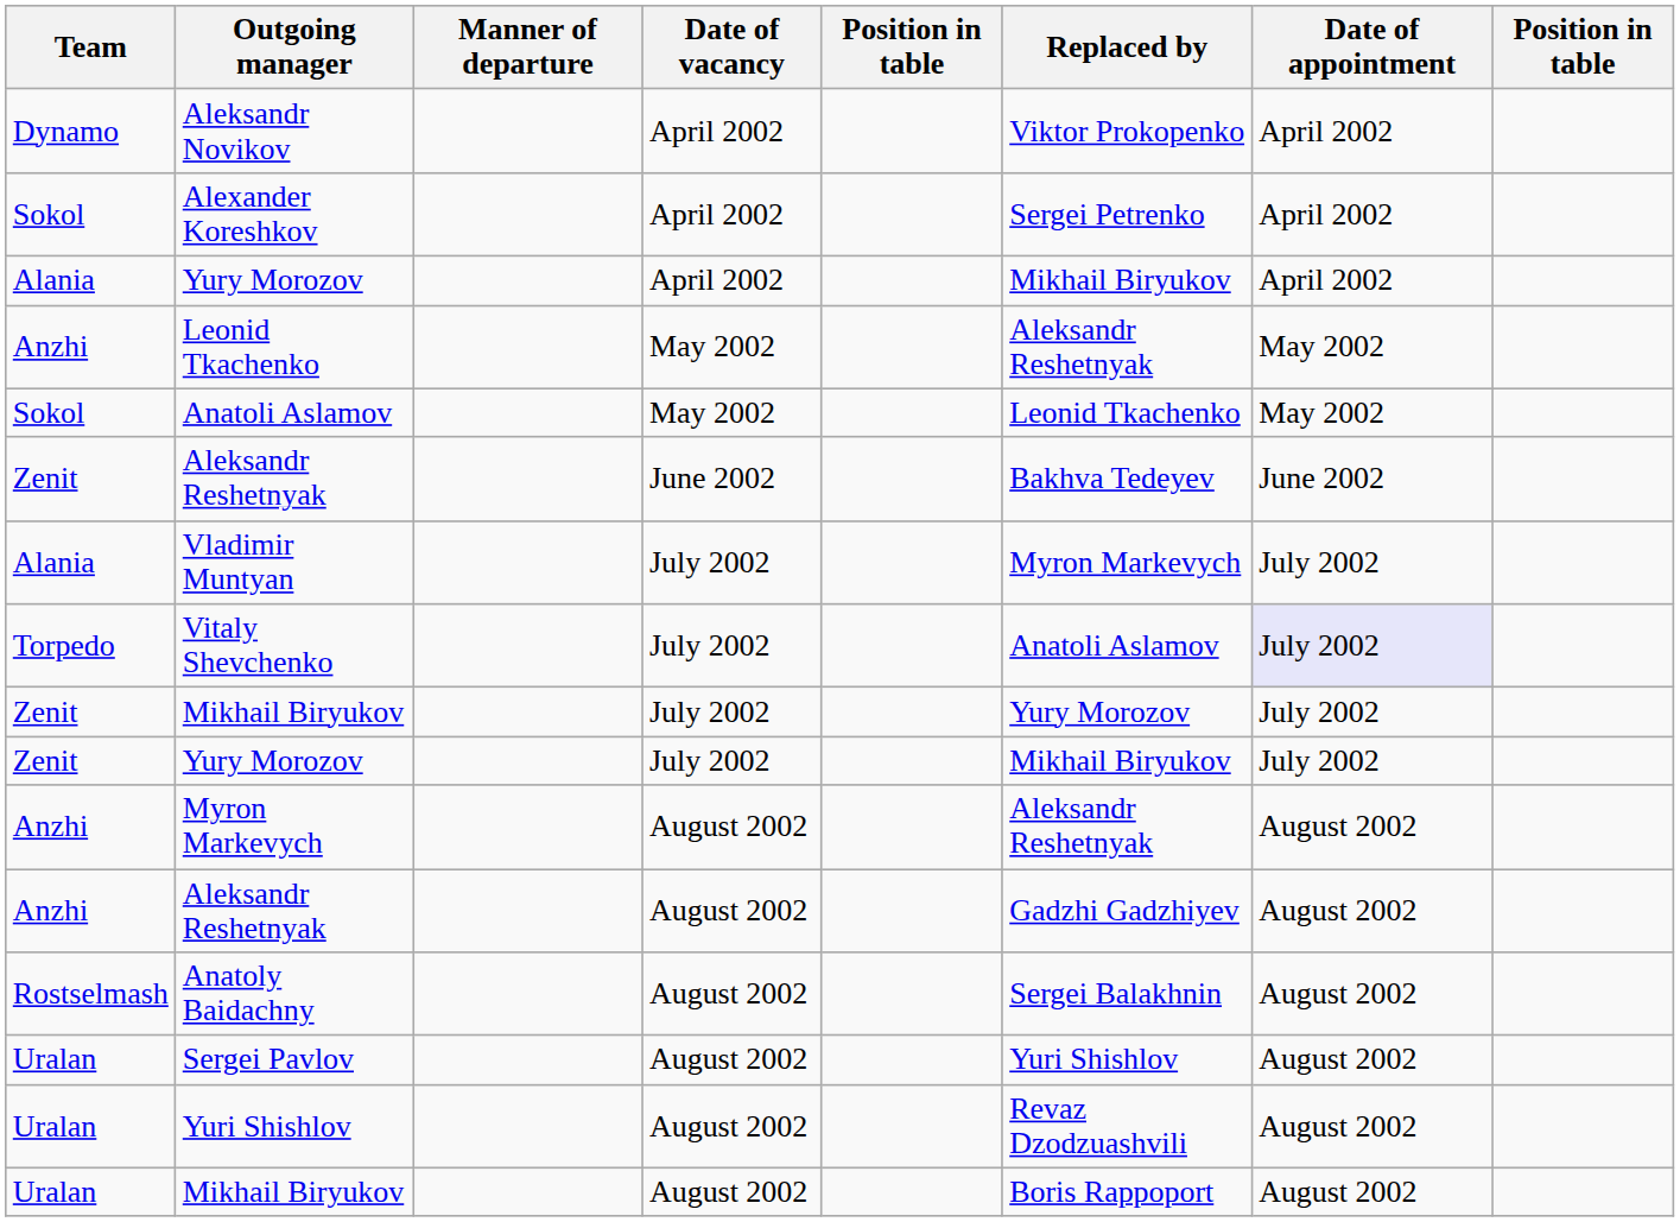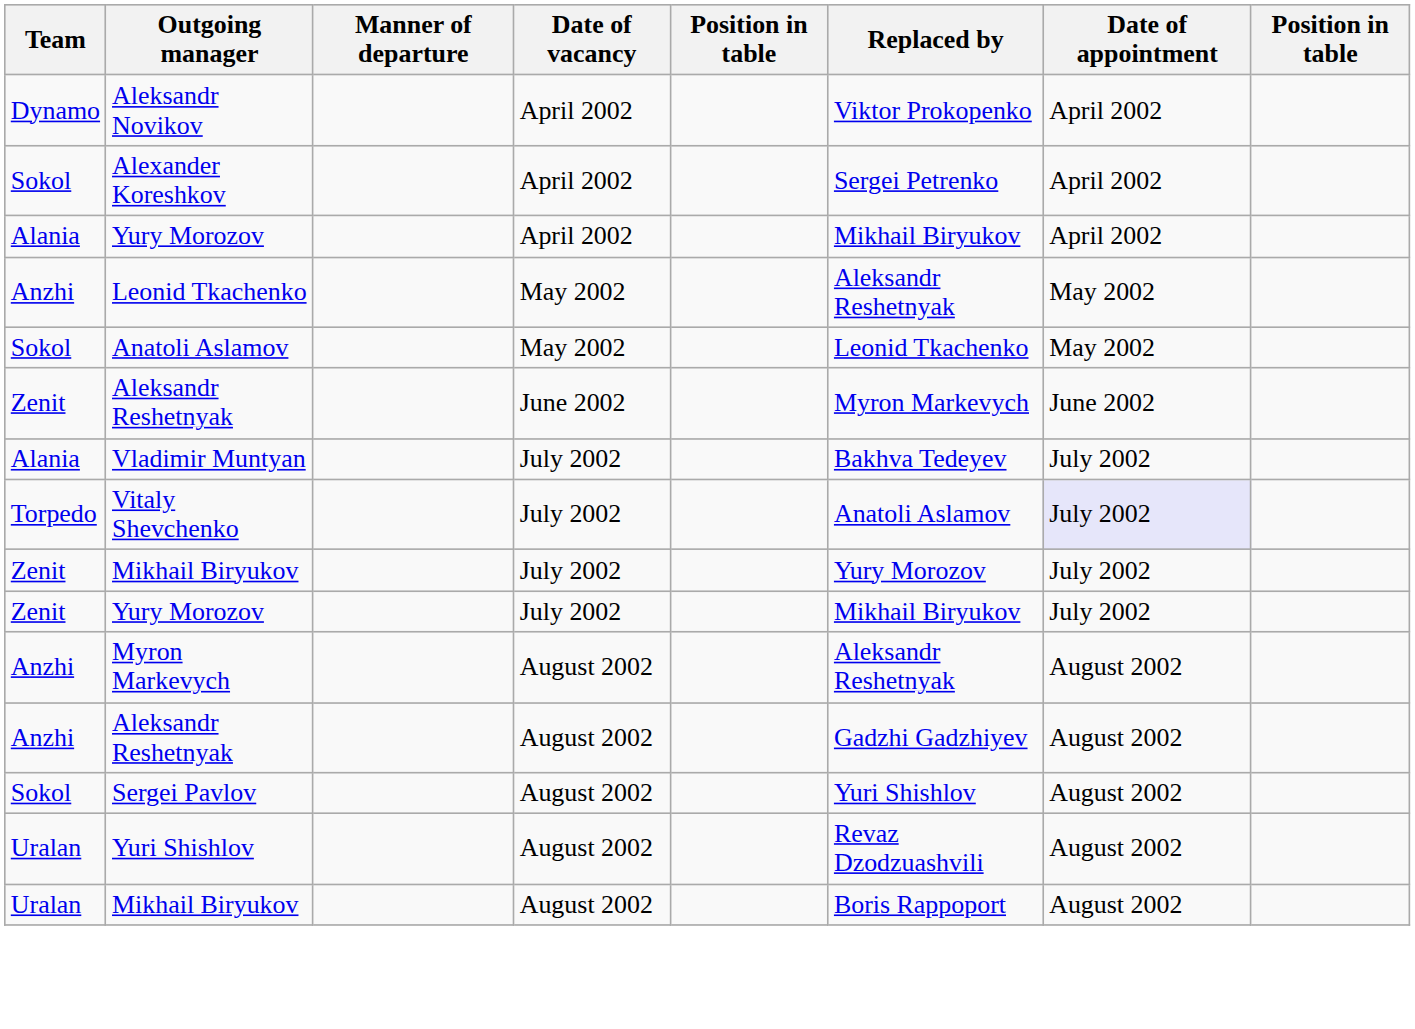 <table class="wikitable">
 <tr>
 <th>Team</th>
 <th>Outgoing manager</th>
 <th>Manner of departure</th>
 <th>Date of vacancy</th>
 <th>Position in table</th>
 <th>Replaced by</th>
 <th>Date of appointment</th>
 <th>Position in table</th>
 </tr>
 <tr>
 <td><a href='#'>Dynamo</a></td>
 <td> <a href='#'>Aleksandr Novikov</a></td>
 <td></td>
 <td>April 2002</td>
 <td></td>
 <td> <a href='#'>Viktor Prokopenko</a></td>
 <td>April 2002</td>
 <td></td>
 </tr>
 <tr>
 <td><a href='#'>Sokol</a></td>
 <td> <a href='#'>Alexander Koreshkov</a></td>
 <td></td>
 <td>April 2002</td>
 <td></td>
 <td> <a href='#'>Sergei Petrenko</a></td>
 <td>April 2002</td>
 <td></td>
 </tr>
 <tr>
 <td><a href='#'>Alania</a></td>
 <td> <a href='#'>Yury Morozov</a></td>
 <td></td>
 <td>April 2002</td>
 <td></td>
 <td> <a href='#'>Mikhail Biryukov</a> </td>
 <td>April 2002</td>
 <td></td>
 </tr>
 <tr>
 <td><a href='#'>Anzhi</a></td>
 <td> <a href='#'>Leonid Tkachenko</a></td>
 <td></td>
 <td>May 2002</td>
 <td></td>
 <td> <a href='#'>Aleksandr Reshetnyak</a> </td>
 <td>May 2002</td>
 <td></td>
 </tr>
 <tr>
 <td><a href='#'>Sokol</a></td>
 <td> <a href='#'>Anatoli Aslamov</a> </td>
 <td></td>
 <td>May 2002</td>
 <td></td>
 <td> <a href='#'>Leonid Tkachenko</a></td>
 <td>May 2002</td>
 <td></td>
 </tr>
 <tr>
 <td><a href='#'>Zenit</a></td>
 <td> <a href='#'>Aleksandr Reshetnyak</a> </td>
 <td></td>
 <td>June 2002</td>
 <td></td>
-<td> <a href='#'>Bakhva Tedeyev</a></td>
+<td> <a href='#'>Myron Markevych</a></td>
 <td>June 2002</td>
 <td></td>
 </tr>
 <tr>
 <td><a href='#'>Alania</a></td>
 <td> <a href='#'>Vladimir Muntyan</a></td>
 <td></td>
 <td>July 2002</td>
 <td></td>
-<td> <a href='#'>Myron Markevych</a></td>
+<td> <a href='#'>Bakhva Tedeyev</a></td>
 <td>July 2002</td>
 <td></td>
 </tr>
 <tr>
 <td><a href='#'>Torpedo</a></td>
 <td> <a href='#'>Vitaly Shevchenko</a></td>
 <td></td>
 <td>July 2002</td>
 <td></td>
 <td> <a href='#'>Anatoli Aslamov</a> </td>
 <td style="background: lavender;">July 2002</td>
 <td></td>
 </tr>
 <tr>
 <td><a href='#'>Zenit</a></td>
 <td> <a href='#'>Mikhail Biryukov</a> </td>
 <td></td>
 <td>July 2002</td>
 <td></td>
 <td> <a href='#'>Yury Morozov</a></td>
 <td>July 2002</td>
 <td></td>
 </tr>
 <tr>
 <td><a href='#'>Zenit</a></td>
 <td> <a href='#'>Yury Morozov</a></td>
 <td></td>
 <td>July 2002</td>
 <td></td>
 <td> <a href='#'>Mikhail Biryukov</a> </td>
 <td>July 2002</td>
 <td></td>
 </tr>
 <tr>
 <td><a href='#'>Anzhi</a></td>
 <td> <a href='#'>Myron Markevych</a></td>
 <td></td>
 <td>August 2002</td>
 <td></td>
 <td> <a href='#'>Aleksandr Reshetnyak</a> </td>
 <td>August 2002</td>
 <td></td>
 </tr>
 <tr>
 <td><a href='#'>Anzhi</a></td>
 <td> <a href='#'>Aleksandr Reshetnyak</a> </td>
 <td></td>
 <td>August 2002</td>
 <td></td>
 <td> <a href='#'>Gadzhi Gadzhiyev</a></td>
 <td>August 2002</td>
 <td></td>
 </tr>
 <tr>
-<td><a href='#'>Rostselmash</a></td>
-<td> <a href='#'>Anatoly Baidachny</a></td>
-<td></td>
-<td>August 2002</td>
-<td></td>
-<td> <a href='#'>Sergei Balakhnin</a> </td>
-<td>August 2002</td>
-<td></td>
-</tr>
-<tr>
-<td><a href='#'>Uralan</a></td>
+<td><a href='#'>Sokol</a></td>
 <td> <a href='#'>Sergei Pavlov</a></td>
 <td></td>
 <td>August 2002</td>
 <td></td>
 <td> <a href='#'>Yuri Shishlov</a> </td>
 <td>August 2002</td>
 <td></td>
 </tr>
 <tr>
 <td><a href='#'>Uralan</a></td>
 <td> <a href='#'>Yuri Shishlov</a> </td>
 <td></td>
 <td>August 2002</td>
 <td></td>
 <td> <a href='#'>Revaz Dzodzuashvili</a></td>
 <td>August 2002</td>
 <td></td>
 </tr>
 <tr>
 <td><a href='#'>Uralan</a></td>
 <td> <a href='#'>Mikhail Biryukov</a> </td>
 <td></td>
 <td>August 2002</td>
 <td></td>
 <td> <a href='#'>Boris Rappoport</a></td>
 <td>August 2002</td>
 <td></td>
 </tr>
 </table>
